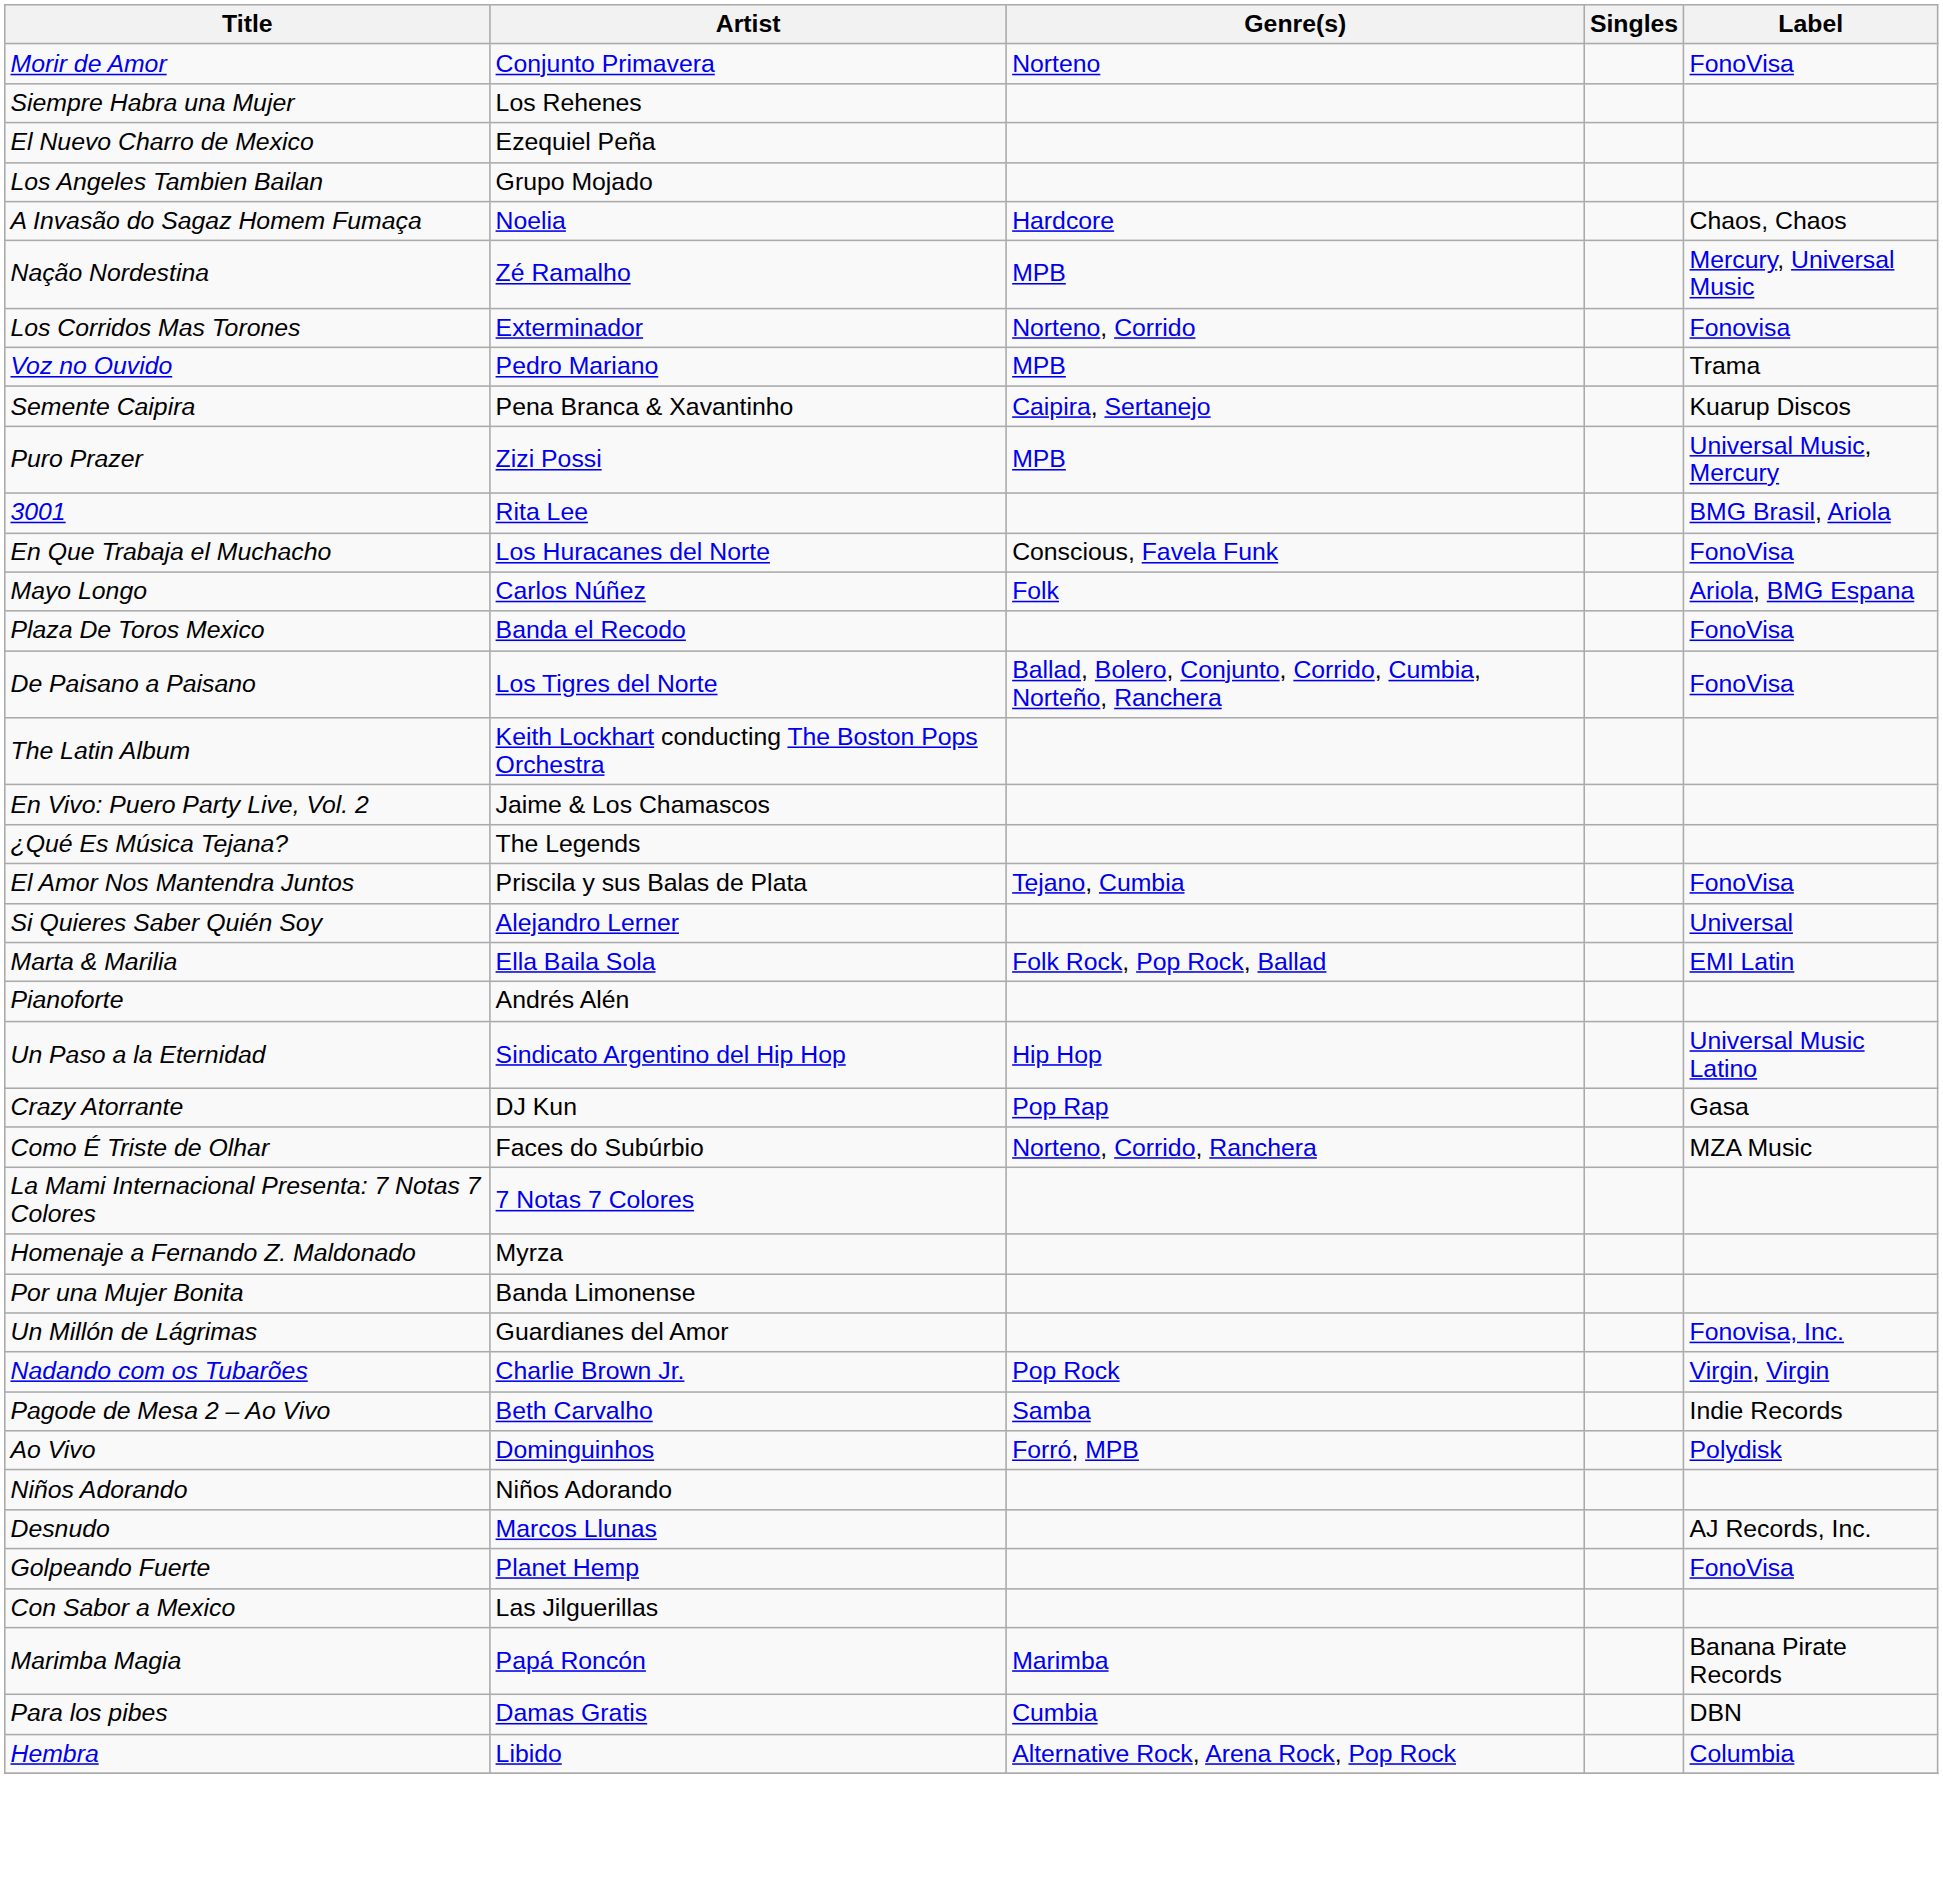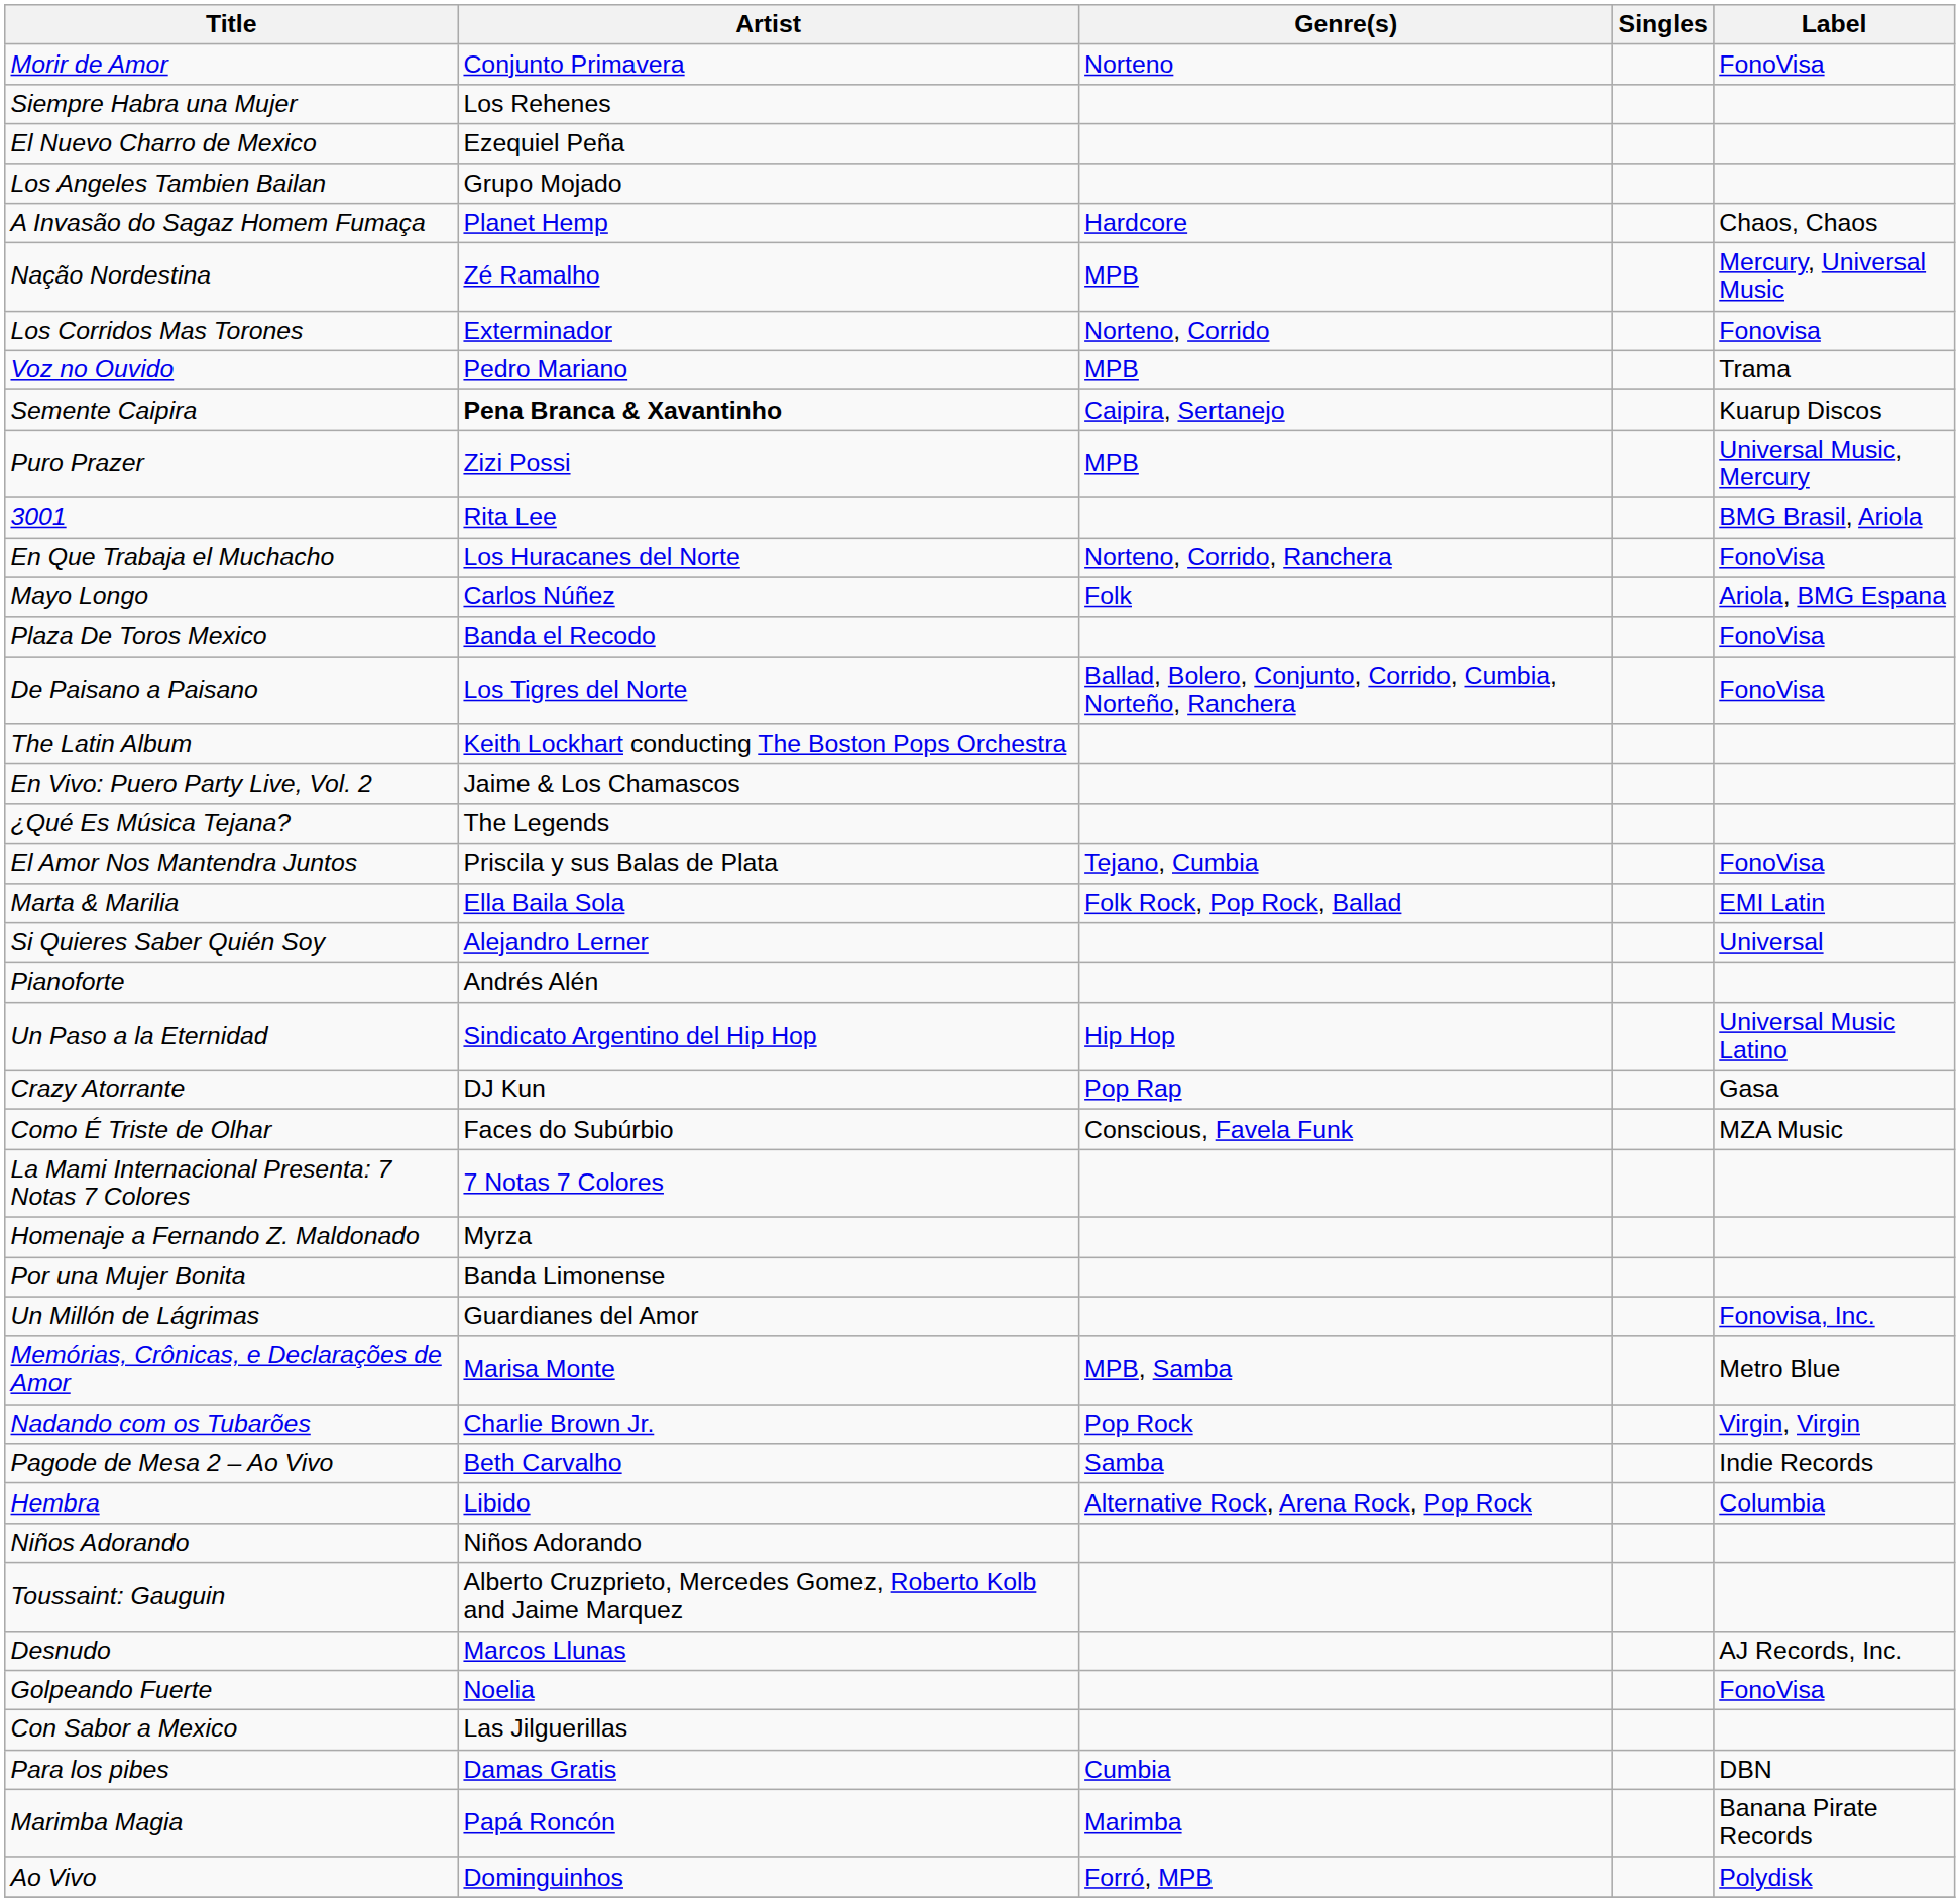 <table class="wikitable sortable" style="text-align: left;">
 <tr>
 <th>Title</th>
 <th>Artist</th>
 <th>Genre(s)</th>
 <th>Singles</th>
 <th>Label</th>
 </tr>
 <tr>
 <td><em><a href='#'>Morir de Amor</a></em></td>
 <td><a href='#'>Conjunto Primavera</a></td>
 <td><a href='#'>Norteno</a></td>
 <td></td>
 <td><a href='#'>FonoVisa</a></td>
 </tr>
 <tr>
 <td><em>Siempre Habra una Mujer</em></td>
 <td>Los Rehenes</td>
 <td></td>
 <td></td>
 <td></td>
 </tr>
 <tr>
 <td><em>El Nuevo Charro de Mexico</em></td>
 <td>Ezequiel Peña</td>
 <td></td>
 <td></td>
 <td></td>
 </tr>
 <tr>
 <td><em>Los Angeles Tambien Bailan</em></td>
 <td>Grupo Mojado</td>
 <td></td>
 <td></td>
 <td></td>
 </tr>
 <tr>
 <td><em>A Invasão do Sagaz Homem Fumaça</em></td>
-<td><a href='#'>Noelia</a></td>
+<td><a href='#'>Planet Hemp</a></td>
 <td><a href='#'>Hardcore</a></td>
 <td></td>
 <td>Chaos, Chaos</td>
 </tr>
 <tr>
 <td><em>Nação Nordestina</em></td>
 <td><a href='#'>Zé Ramalho</a></td>
 <td><a href='#'>MPB</a></td>
 <td></td>
 <td><a href='#'>Mercury</a>, <a href='#'>Universal Music</a></td>
 </tr>
 <tr>
 <td><em>Los Corridos Mas Torones</em></td>
 <td><a href='#'>Exterminador</a></td>
 <td><a href='#'>Norteno</a>, <a href='#'>Corrido</a></td>
 <td></td>
 <td><a href='#'>Fonovisa</a></td>
 </tr>
 <tr>
 <td><em><a href='#'>Voz no Ouvido</a></em></td>
 <td><a href='#'>Pedro Mariano</a></td>
 <td><a href='#'>MPB</a></td>
 <td></td>
 <td>Trama</td>
 </tr>
 <tr>
 <td><em>Semente Caipira</em></td>
-<td>Pena Branca & Xavantinho</td>
+<td><strong>Pena Branca & Xavantinho</strong></td>
 <td><a href='#'>Caipira</a>, <a href='#'>Sertanejo</a></td>
 <td></td>
 <td>Kuarup Discos</td>
 </tr>
 <tr>
 <td><em>Puro Prazer</em></td>
 <td><a href='#'>Zizi Possi</a></td>
 <td><a href='#'>MPB</a></td>
 <td></td>
 <td><a href='#'>Universal Music</a>, <a href='#'>Mercury</a></td>
 </tr>
 <tr>
 <td><em><a href='#'>3001</a></em></td>
 <td><a href='#'>Rita Lee</a></td>
 <td></td>
 <td></td>
 <td><a href='#'>BMG Brasil</a>, <a href='#'>Ariola</a></td>
 </tr>
 <tr>
 <td><em>En Que Trabaja el Muchacho</em></td>
 <td><a href='#'>Los Huracanes del Norte</a></td>
-<td>Conscious, <a href='#'>Favela Funk</a></td>
+<td><a href='#'>Norteno</a>, <a href='#'>Corrido</a>, <a href='#'>Ranchera</a></td>
 <td></td>
 <td><a href='#'>FonoVisa</a></td>
 </tr>
 <tr>
 <td><em>Mayo Longo</em></td>
 <td><a href='#'>Carlos Núñez</a></td>
 <td><a href='#'>Folk</a></td>
 <td></td>
 <td><a href='#'>Ariola</a>, <a href='#'>BMG Espana</a></td>
 </tr>
 <tr>
 <td><em>Plaza De Toros Mexico</em></td>
 <td><a href='#'>Banda el Recodo</a></td>
 <td></td>
 <td></td>
 <td><a href='#'>FonoVisa</a></td>
 </tr>
 <tr>
 <td><em>De Paisano a Paisano</em></td>
 <td><a href='#'>Los Tigres del Norte</a></td>
 <td><a href='#'>Ballad</a>, <a href='#'>Bolero</a>, <a href='#'>Conjunto</a>, <a href='#'>Corrido</a>, <a href='#'>Cumbia</a>, <a href='#'>Norteño</a>, <a href='#'>Ranchera</a></td>
 <td></td>
 <td><a href='#'>FonoVisa</a></td>
 </tr>
 <tr>
 <td><em>The Latin Album</em></td>
 <td><a href='#'>Keith Lockhart</a> conducting <a href='#'>The Boston Pops Orchestra</a></td>
 <td></td>
 <td></td>
 <td></td>
 </tr>
 <tr>
 <td><em>En Vivo: Puero Party Live, Vol. 2</em></td>
 <td>Jaime & Los Chamascos</td>
 <td></td>
 <td></td>
 <td></td>
 </tr>
 <tr>
 <td><em>¿Qué Es Música Tejana?</em></td>
 <td>The Legends</td>
 <td></td>
 <td></td>
 <td></td>
 </tr>
 <tr>
 <td><em>El Amor Nos Mantendra Juntos</em></td>
 <td>Priscila y sus Balas de Plata</td>
 <td><a href='#'>Tejano</a>, <a href='#'>Cumbia</a></td>
 <td></td>
 <td><a href='#'>FonoVisa</a></td>
 </tr>
 <tr>
+<td><em>Marta & Marilia</em></td>
+<td><a href='#'>Ella Baila Sola</a></td>
+<td><a href='#'>Folk Rock</a>, <a href='#'>Pop Rock</a>, <a href='#'>Ballad</a></td>
+<td></td>
+<td><a href='#'>EMI Latin</a></td>
+</tr>
+<tr>
 <td><em>Si Quieres Saber Quién Soy</em></td>
 <td><a href='#'>Alejandro Lerner</a></td>
 <td></td>
 <td></td>
 <td><a href='#'>Universal</a></td>
-</tr>
-<tr>
-<td><em>Marta & Marilia</em></td>
-<td><a href='#'>Ella Baila Sola</a></td>
-<td><a href='#'>Folk Rock</a>, <a href='#'>Pop Rock</a>, <a href='#'>Ballad</a></td>
-<td></td>
-<td><a href='#'>EMI Latin</a></td>
 </tr>
 <tr>
 <td><em>Pianoforte</em></td>
 <td>Andrés Alén</td>
 <td></td>
 <td></td>
 <td></td>
 </tr>
 <tr>
 <td><em>Un Paso a la Eternidad</em></td>
 <td><a href='#'>Sindicato Argentino del Hip Hop</a></td>
 <td><a href='#'>Hip Hop</a></td>
 <td></td>
 <td><a href='#'>Universal Music Latino</a></td>
 </tr>
 <tr>
 <td><em>Crazy Atorrante</em></td>
 <td>DJ Kun</td>
 <td><a href='#'>Pop Rap</a></td>
 <td></td>
 <td>Gasa</td>
 </tr>
 <tr>
 <td><em>Como É Triste de Olhar</em></td>
 <td>Faces do Subúrbio</td>
-<td><a href='#'>Norteno</a>, <a href='#'>Corrido</a>, <a href='#'>Ranchera</a></td>
+<td>Conscious, <a href='#'>Favela Funk</a></td>
 <td></td>
 <td>MZA Music</td>
 </tr>
 <tr>
 <td><em>La Mami Internacional Presenta: 7 Notas 7 Colores</em></td>
 <td><a href='#'>7 Notas 7 Colores</a></td>
 <td></td>
 <td></td>
 <td></td>
 </tr>
 <tr>
 <td><em>Homenaje a Fernando Z. Maldonado</em></td>
 <td>Myrza</td>
 <td></td>
 <td></td>
 <td></td>
 </tr>
 <tr>
 <td><em>Por una Mujer Bonita</em></td>
 <td>Banda Limonense</td>
 <td></td>
 <td></td>
 <td></td>
 </tr>
 <tr>
 <td><em>Un Millón de Lágrimas</em></td>
 <td>Guardianes del Amor</td>
 <td></td>
 <td></td>
 <td><a href='#'>Fonovisa, Inc.</a></td>
 </tr>
 <tr>
+<td><em><a href='#'>Memórias, Crônicas, e Declarações de Amor</a></em></td>
+<td><a href='#'>Marisa Monte</a></td>
+<td><a href='#'>MPB</a>, <a href='#'>Samba</a></td>
+<td></td>
+<td>Metro Blue</td>
+</tr>
+<tr>
 <td><em><a href='#'>Nadando com os Tubarões</a></em></td>
 <td><a href='#'>Charlie Brown Jr.</a></td>
 <td><a href='#'>Pop Rock</a></td>
 <td></td>
 <td><a href='#'>Virgin</a>, <a href='#'>Virgin</a></td>
 </tr>
 <tr>
 <td><em>Pagode de Mesa 2 – Ao Vivo</em></td>
 <td><a href='#'>Beth Carvalho</a></td>
 <td><a href='#'>Samba</a></td>
 <td></td>
 <td>Indie Records</td>
 </tr>
 <tr>
-<td><em>Ao Vivo</em></td>
-<td><a href='#'>Dominguinhos</a></td>
-<td><a href='#'>Forró</a>, <a href='#'>MPB</a></td>
+<td><em><a href='#'>Hembra</a></em></td>
+<td><a href='#'>Libido</a></td>
+<td><a href='#'>Alternative Rock</a>, <a href='#'>Arena Rock</a>, <a href='#'>Pop Rock</a></td>
 <td></td>
-<td><a href='#'>Polydisk</a></td>
+<td><a href='#'>Columbia</a></td>
 </tr>
 <tr>
 <td><em>Niños Adorando</em></td>
 <td>Niños Adorando</td>
+<td></td>
+<td></td>
+<td></td>
+</tr>
+<tr>
+<td><em>Toussaint: Gauguin</em></td>
+<td>Alberto Cruzprieto, Mercedes Gomez, <a href='#'>Roberto Kolb</a> and Jaime Marquez</td>
 <td></td>
 <td></td>
 <td></td>
 </tr>
 <tr>
 <td><em>Desnudo</em></td>
 <td><a href='#'>Marcos Llunas</a></td>
 <td></td>
 <td></td>
 <td>AJ Records, Inc.</td>
 </tr>
 <tr>
 <td><em>Golpeando Fuerte</em></td>
-<td><a href='#'>Planet Hemp</a></td>
+<td><a href='#'>Noelia</a></td>
 <td></td>
 <td></td>
 <td><a href='#'>FonoVisa</a></td>
 </tr>
 <tr>
 <td><em>Con Sabor a Mexico</em></td>
 <td>Las Jilguerillas</td>
 <td></td>
 <td></td>
 <td></td>
 </tr>
 <tr>
+<td><em>Para los pibes</em></td>
+<td><a href='#'>Damas Gratis</a></td>
+<td><a href='#'>Cumbia</a></td>
+<td></td>
+<td>DBN</td>
+</tr>
+<tr>
 <td><em>Marimba Magia</em></td>
 <td><a href='#'>Papá Roncón</a></td>
 <td><a href='#'>Marimba</a></td>
 <td></td>
 <td>Banana Pirate Records</td>
 </tr>
 <tr>
-<td><em>Para los pibes</em></td>
-<td><a href='#'>Damas Gratis</a></td>
-<td><a href='#'>Cumbia</a></td>
+<td><em>Ao Vivo</em></td>
+<td><a href='#'>Dominguinhos</a></td>
+<td><a href='#'>Forró</a>, <a href='#'>MPB</a></td>
 <td></td>
-<td>DBN</td>
-</tr>
-<tr>
-<td><em><a href='#'>Hembra</a></em></td>
-<td><a href='#'>Libido</a></td>
-<td><a href='#'>Alternative Rock</a>, <a href='#'>Arena Rock</a>, <a href='#'>Pop Rock</a></td>
-<td></td>
-<td><a href='#'>Columbia</a></td>
+<td><a href='#'>Polydisk</a></td>
 </tr>
 <tr>
 </tr>
 </table>
